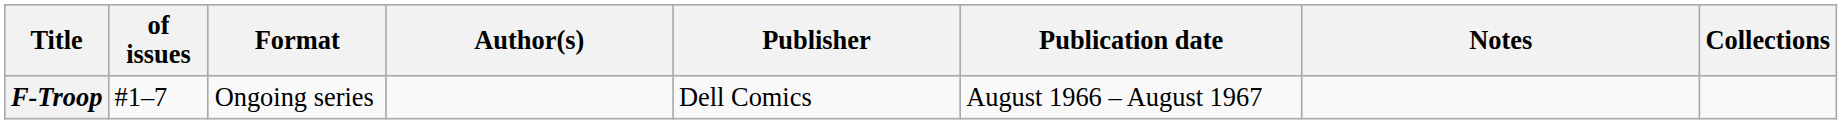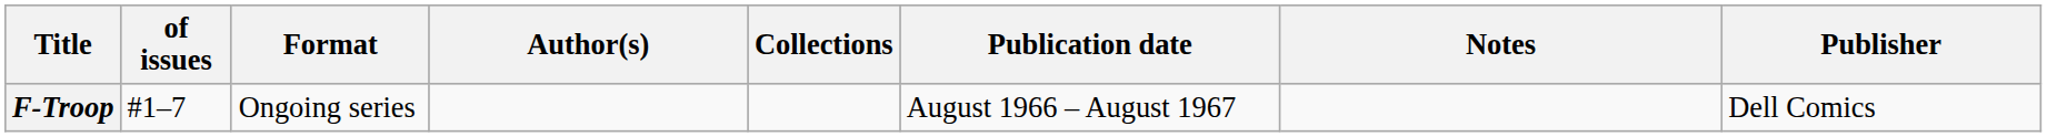 <table class="wikitable">
 <tr>
 <th>Title</th>
 <th style="width:40pt"> of issues</th>
 <th style="width:75pt">Format</th>
 <th style="width:125pt">Author(s)</th>
-<th style="width:125pt">Publisher</th>
+<th>Collections</th>
 <th style="width:150pt">Publication date</th>
 <th style="width:175pt">Notes</th>
-<th>Collections</th>
+<th style="width:125pt">Publisher</th>
 </tr>
 <tr>
 <th><em>F-Troop</em></th>
 <td>#1–7</td>
 <td>Ongoing series</td>
 <td></td>
-<td>Dell Comics</td>
+<td></td>
 <td>August 1966 – August 1967</td>
 <td></td>
-<td></td>
+<td>Dell Comics</td>
 </tr>
 </table>
